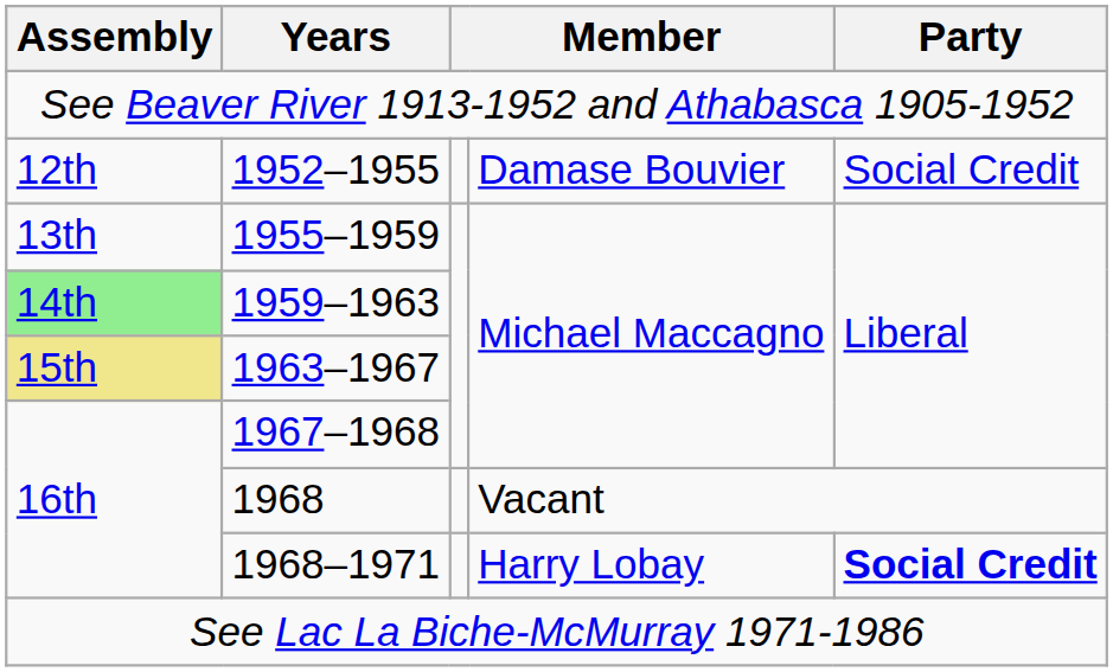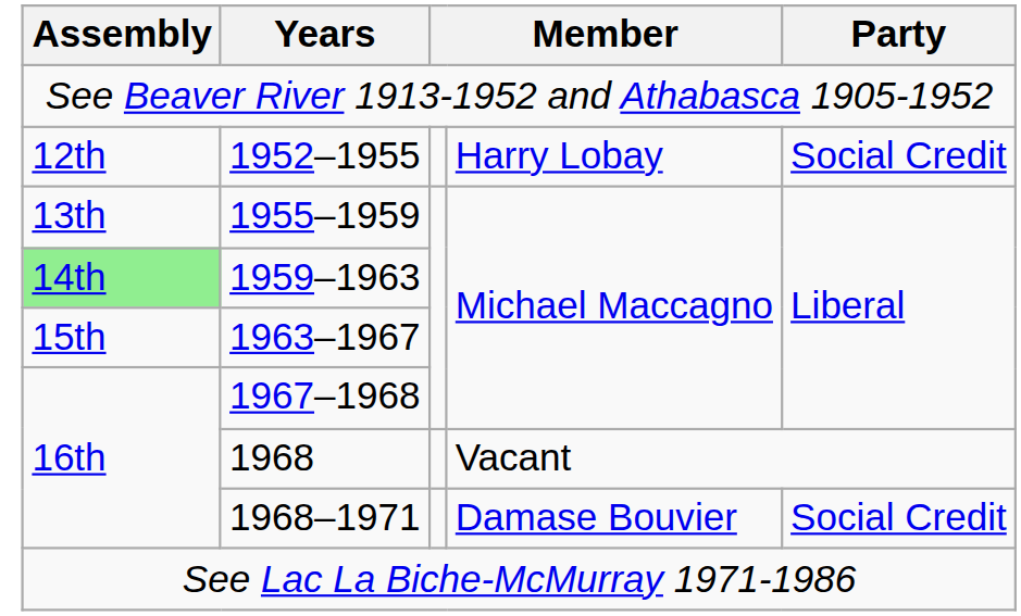 <table class=wikitable align=right>
 <tr>
 <th>Assembly</th>
 <th>Years</th>
 <th colspan="2">Member</th>
 <th>Party</th>
 </tr>
 <tr>
 <td align="center" colspan=5><em>See <a href='#'>Beaver River</a> 1913-1952 and <a href='#'>Athabasca</a> 1905-1952</em></td>
 </tr>
 <tr>
 <td><a href='#'>12th</a></td>
 <td><a href='#'>1952</a>–1955</td>
 <td></td>
-<td><a href='#'>Damase Bouvier</a></td>
+<td><a href='#'>Harry Lobay</a></td>
 <td><a href='#'>Social Credit</a></td>
 </tr>
 <tr>
 <td><a href='#'>13th</a></td>
 <td><a href='#'>1955</a>–1959</td>
 <td rowspan=4 ></td>
 <td rowspan=4><a href='#'>Michael Maccagno</a></td>
 <td rowspan=4><a href='#'>Liberal</a></td>
 </tr>
 <tr>
 <td style="background: lightgreen;"><a href='#'>14th</a></td>
 <td><a href='#'>1959</a>–1963</td>
 </tr>
 <tr>
-<td style="background: khaki;"><a href='#'>15th</a></td>
+<td><a href='#'>15th</a></td>
 <td><a href='#'>1963</a>–1967</td>
 </tr>
 <tr>
 <td rowspan=3><a href='#'>16th</a></td>
 <td><a href='#'>1967</a>–1968</td>
 </tr>
 <tr>
 <td>1968</td>
 <td></td>
 <td colspan=2>Vacant</td>
 </tr>
 <tr>
 <td>1968–1971</td>
 <td></td>
-<td><a href='#'>Harry Lobay</a></td>
-<td><strong><a href='#'>Social Credit</a></strong></td>
+<td><a href='#'>Damase Bouvier</a></td>
+<td><a href='#'>Social Credit</a></td>
 </tr>
 <tr>
 <td align="center" colspan=5><em>See <a href='#'>Lac La Biche-McMurray</a> 1971-1986</em></td>
 </tr>
 </table>
